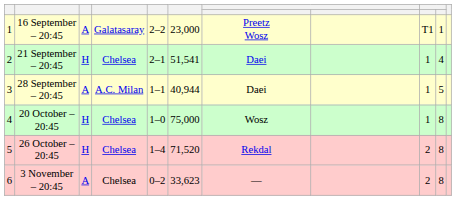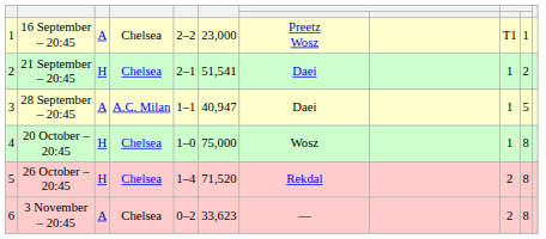 <table class="wikitable" Style="text-align: center;font-size:90%">
 <tr>
 <th rowspan="2"></th>
 <th rowspan="2" style="width:80px"></th>
 <th rowspan="2"></th>
 <th rowspan="2"></th>
 <th rowspan="2"></th>
 <th rowspan="2"></th>
 <th colspan="2"></th>
 <th colspan="2"></th>
 <th rowspan="2"></th>
 </tr>
 <tr>
 <th style="width:140px"></th>
 <th style="width:140px"></th>
 <th></th>
 <th></th>
 </tr>
 <tr style="background:#ffc;">
 <td>1</td>
 <td>16 September – 20:45</td>
 <td><a href='#'>A</a></td>
-<td> <a href='#'>Galatasaray</a></td>
+<td> Chelsea</td>
 <td>2–2</td>
 <td>23,000</td>
 <td><a href='#'>Preetz</a> <br><a href='#'>Wosz</a> </td>
 <td></td>
 <td>T1</td>
 <td>1</td>
 <td><br></td>
 </tr>
 <tr style="background:#cfc;">
 <td>2</td>
 <td>21 September – 20:45</td>
 <td><a href='#'>H</a></td>
 <td> <a href='#'>Chelsea</a></td>
 <td>2–1</td>
 <td>51,541</td>
 <td><a href='#'>Daei</a> </td>
 <td></td>
 <td>1</td>
-<td>4</td>
+<td>2</td>
 <td><br></td>
 </tr>
 <tr style="background:#ffc;">
 <td>3</td>
 <td>28 September – 20:45</td>
 <td><a href='#'>A</a></td>
 <td> <a href='#'>A.C. Milan</a></td>
 <td>1–1</td>
-<td>40,944</td>
+<td>40,947</td>
 <td>Daei </td>
 <td></td>
 <td>1</td>
 <td>5</td>
 <td><br></td>
 </tr>
 <tr style="background:#cfc;">
 <td>4</td>
 <td>20 October – 20:45</td>
 <td><a href='#'>H</a></td>
 <td> <a href='#'>Chelsea</a></td>
 <td>1–0</td>
 <td>75,000</td>
 <td>Wosz </td>
 <td></td>
 <td>1</td>
 <td>8</td>
 <td><br></td>
 </tr>
 <tr style="background:#fcc;">
 <td>5</td>
 <td>26 October – 20:45</td>
 <td><a href='#'>H</a></td>
 <td> <a href='#'>Chelsea</a></td>
 <td>1–4</td>
 <td>71,520</td>
 <td><a href='#'>Rekdal</a> </td>
 <td></td>
 <td>2</td>
 <td>8</td>
 <td><br></td>
 </tr>
 <tr style="background:#fcc;">
 <td>6</td>
 <td>3 November – 20:45</td>
 <td><a href='#'>A</a></td>
 <td> Chelsea</td>
 <td>0–2</td>
 <td>33,623</td>
 <td>—</td>
 <td></td>
 <td>2</td>
 <td>8</td>
 <td><br></td>
 </tr>
 </table>
